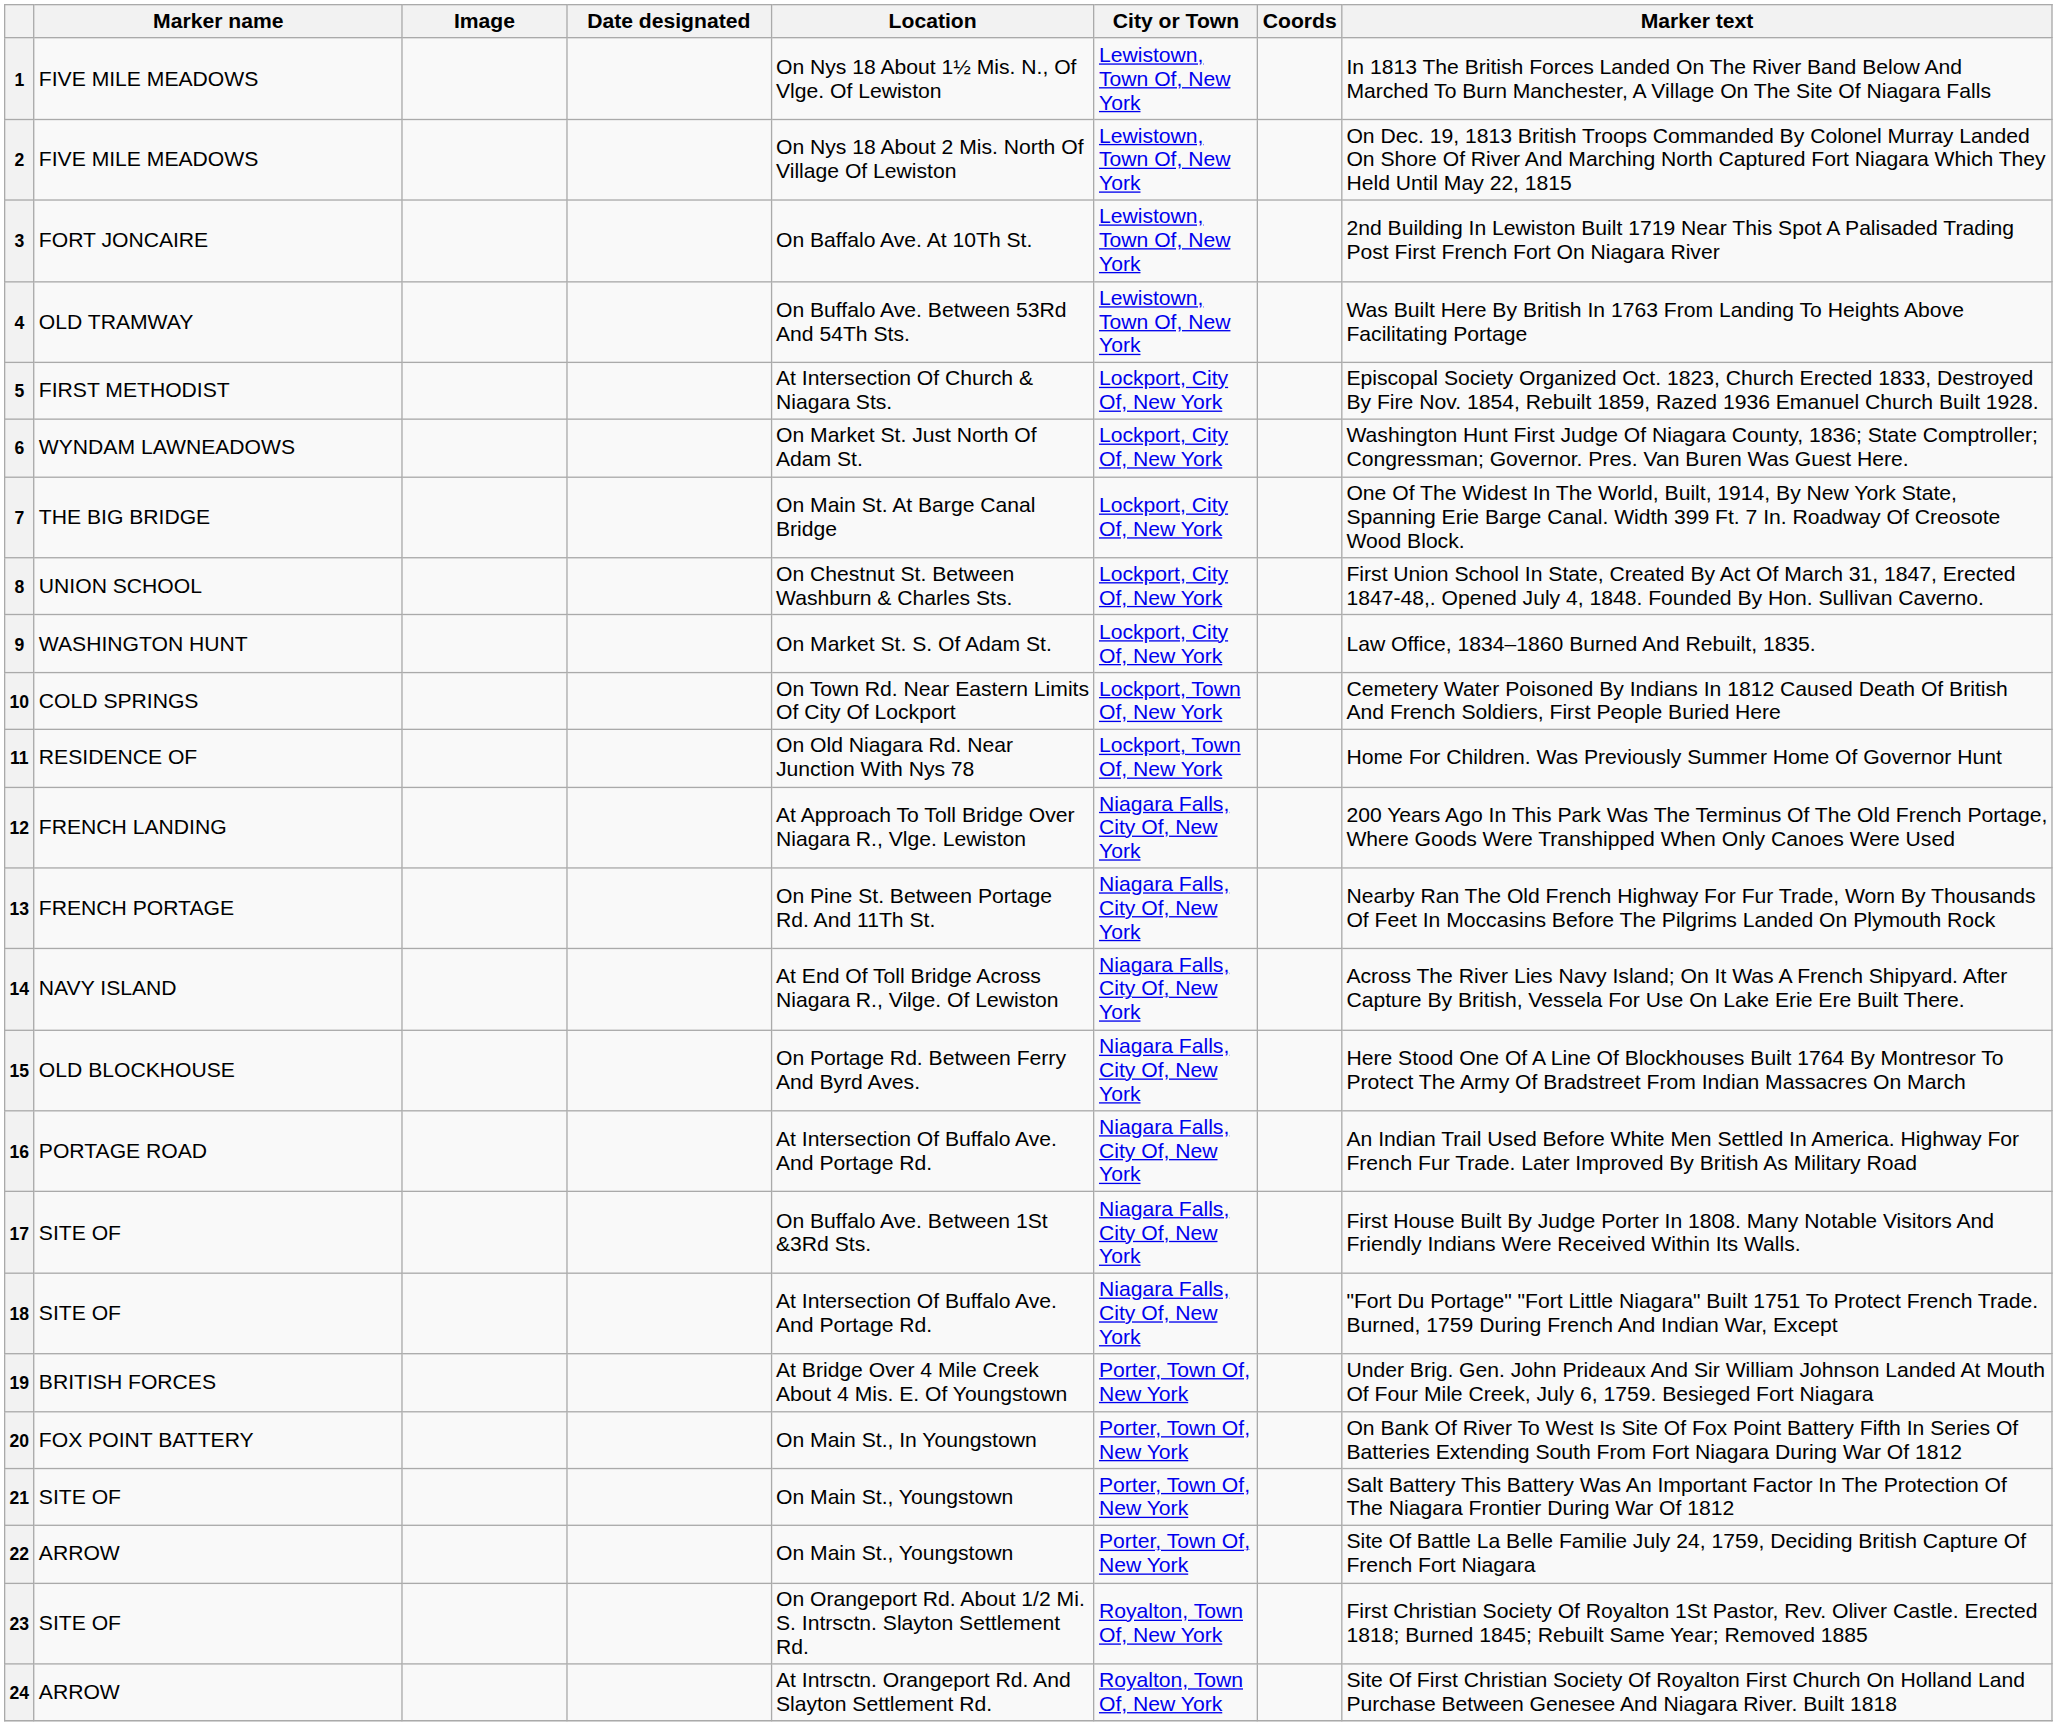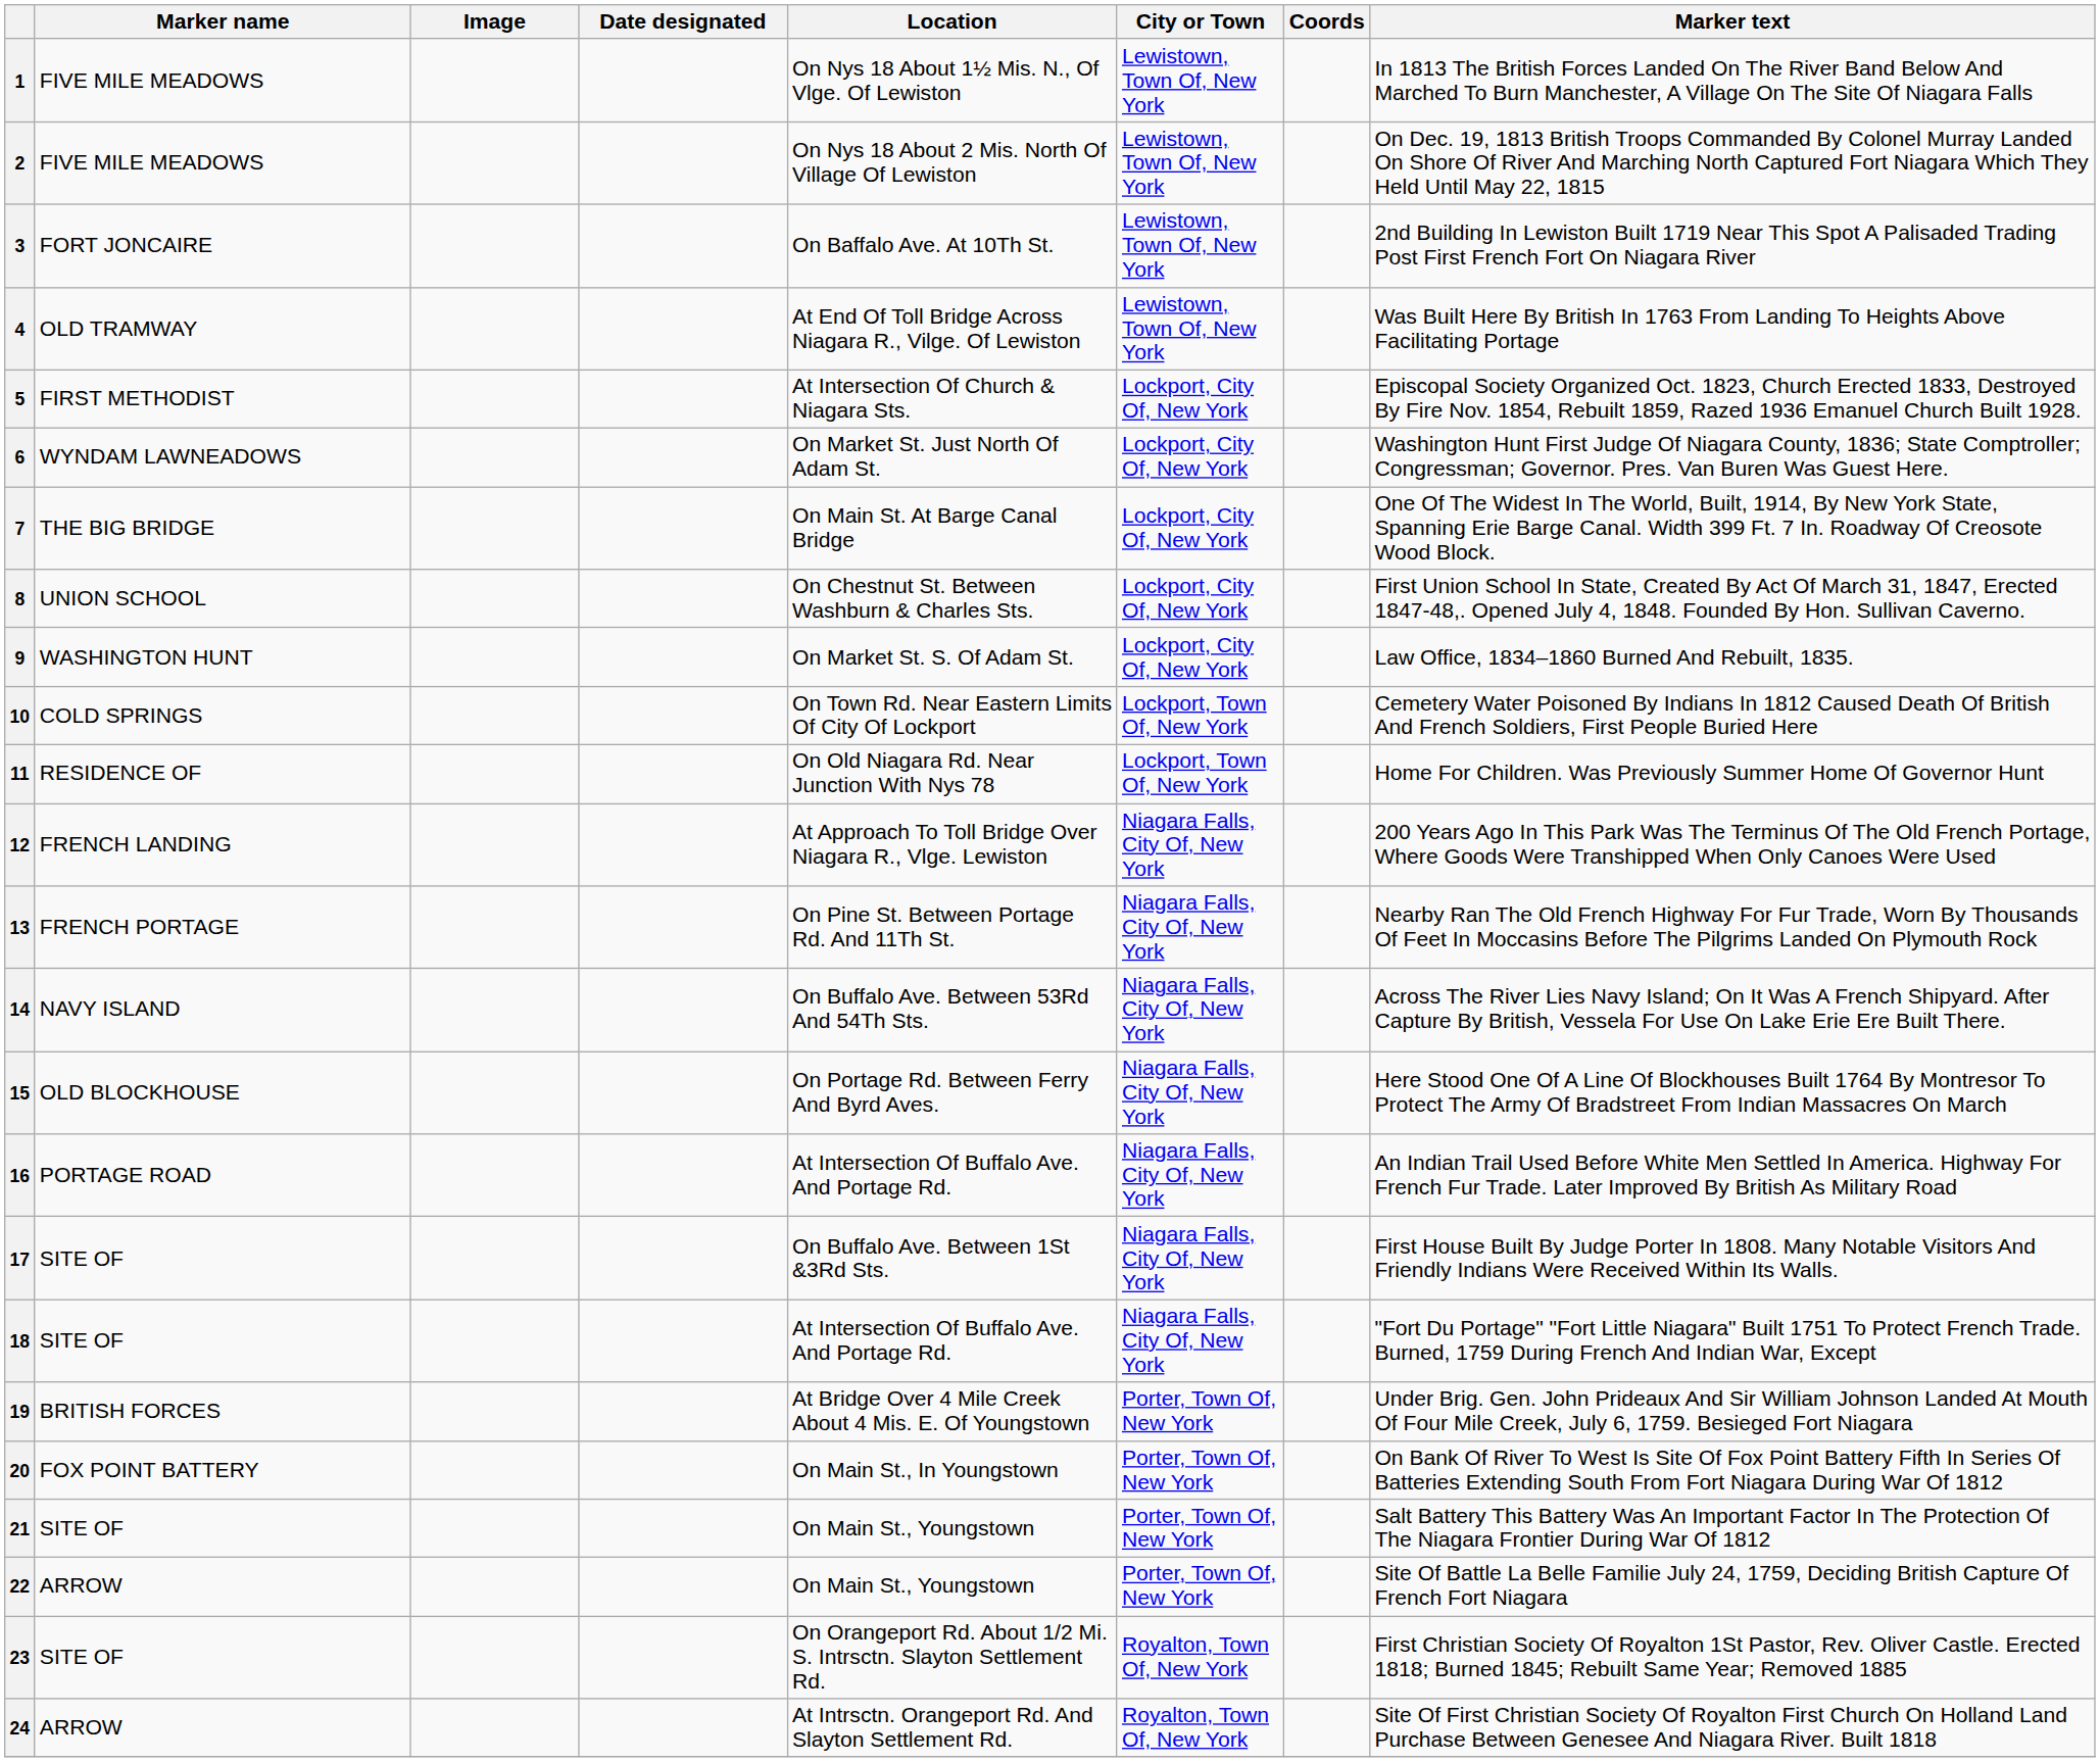 <table class="wikitable sortable" style="width:98%">
 <tr>
 <th></th>
 <th width = 18% ><strong>Marker name</strong></th>
 <th width = 8% class="unsortable" ><strong>Image</strong></th>
 <th width = 10% ><strong>Date designated</strong></th>
 <th><strong>Location</strong></th>
 <th width = 8% ><strong>City or Town</strong></th>
 <th><strong>Coords</strong></th>
 <th class="unsortable" ><strong>Marker text</strong></th>
 </tr>
 <tr ->
 <th><small>1</small></th>
 <td>FIVE MILE MEADOWS</td>
 <td></td>
 <td></td>
 <td>On Nys 18 About 1½ Mis. N., Of Vlge. Of Lewiston</td>
 <td><a href='#'>Lewistown, Town Of, New York</a></td>
 <td></td>
 <td>In 1813 The British Forces Landed On The River Band Below And Marched To Burn Manchester, A Village On The Site Of Niagara Falls</td>
 </tr>
 <tr ->
 <th><small>2</small></th>
 <td>FIVE MILE MEADOWS</td>
 <td></td>
 <td></td>
 <td>On Nys 18 About 2 Mis. North Of Village Of Lewiston</td>
 <td><a href='#'>Lewistown, Town Of, New York</a></td>
 <td></td>
 <td>On Dec. 19, 1813 British Troops Commanded By Colonel Murray Landed On Shore Of River And Marching North Captured Fort Niagara Which They Held Until May 22, 1815</td>
 </tr>
 <tr ->
 <th><small>3</small></th>
 <td>FORT JONCAIRE</td>
 <td></td>
 <td></td>
 <td>On Baffalo Ave. At 10Th St.</td>
 <td><a href='#'>Lewistown, Town Of, New York</a></td>
 <td></td>
 <td>2nd Building In Lewiston Built 1719 Near This Spot A Palisaded Trading Post First French Fort On Niagara River</td>
 </tr>
 <tr ->
 <th><small>4</small></th>
 <td>OLD TRAMWAY</td>
 <td></td>
 <td></td>
-<td>On Buffalo Ave. Between 53Rd And 54Th Sts.</td>
+<td>At End Of Toll Bridge Across Niagara R., Vilge. Of Lewiston</td>
 <td><a href='#'>Lewistown, Town Of, New York</a></td>
 <td></td>
 <td>Was Built Here By British In 1763 From Landing To Heights Above Facilitating Portage</td>
 </tr>
 <tr ->
 <th><small>5</small></th>
 <td>FIRST METHODIST</td>
 <td></td>
 <td></td>
 <td>At Intersection Of Church & Niagara Sts.</td>
 <td><a href='#'>Lockport, City Of, New York</a></td>
 <td></td>
 <td>Episcopal Society Organized Oct. 1823, Church Erected 1833, Destroyed By Fire Nov. 1854, Rebuilt 1859, Razed 1936 Emanuel Church Built 1928.</td>
 </tr>
 <tr ->
 <th><small>6</small></th>
 <td>WYNDAM LAWNEADOWS</td>
 <td></td>
 <td></td>
 <td>On Market St. Just North Of Adam St.</td>
 <td><a href='#'>Lockport, City Of, New York</a></td>
 <td></td>
 <td>Washington Hunt First Judge Of Niagara County, 1836; State Comptroller; Congressman; Governor. Pres. Van Buren Was Guest Here.</td>
 </tr>
 <tr ->
 <th><small>7</small></th>
 <td>THE BIG BRIDGE</td>
 <td></td>
 <td></td>
 <td>On Main St. At Barge Canal Bridge</td>
 <td><a href='#'>Lockport, City Of, New York</a></td>
 <td></td>
 <td>One Of The Widest In The World, Built, 1914, By New York State, Spanning Erie Barge Canal. Width 399 Ft. 7 In. Roadway Of Creosote Wood Block.</td>
 </tr>
 <tr ->
 <th><small>8</small></th>
 <td>UNION SCHOOL</td>
 <td></td>
 <td></td>
 <td>On Chestnut St. Between Washburn & Charles Sts.</td>
 <td><a href='#'>Lockport, City Of, New York</a></td>
 <td></td>
 <td>First Union School In State, Created By Act Of March 31, 1847, Erected 1847-48,. Opened July 4, 1848. Founded By Hon. Sullivan Caverno.</td>
 </tr>
 <tr ->
 <th><small>9</small></th>
 <td>WASHINGTON HUNT</td>
 <td></td>
 <td></td>
 <td>On Market St. S. Of Adam St.</td>
 <td><a href='#'>Lockport, City Of, New York</a></td>
 <td></td>
 <td>Law Office, 1834–1860 Burned And Rebuilt, 1835.</td>
 </tr>
 <tr ->
 <th><small>10</small></th>
 <td>COLD SPRINGS</td>
 <td></td>
 <td></td>
 <td>On Town Rd. Near Eastern Limits Of City Of Lockport</td>
 <td><a href='#'>Lockport, Town Of, New York</a></td>
 <td></td>
 <td>Cemetery Water Poisoned By Indians In 1812 Caused Death Of British And French Soldiers, First People Buried Here</td>
 </tr>
 <tr ->
 <th><small>11</small></th>
 <td>RESIDENCE OF</td>
 <td></td>
 <td></td>
 <td>On Old Niagara Rd. Near Junction With Nys 78</td>
 <td><a href='#'>Lockport, Town Of, New York</a></td>
 <td></td>
 <td>Home For Children. Was Previously Summer Home Of Governor Hunt</td>
 </tr>
 <tr ->
 <th><small>12</small></th>
 <td>FRENCH LANDING</td>
 <td></td>
 <td></td>
 <td>At Approach To Toll Bridge Over Niagara R., Vlge. Lewiston</td>
 <td><a href='#'>Niagara Falls, City Of, New York</a></td>
 <td></td>
 <td>200 Years Ago In This Park Was The Terminus Of The Old French Portage, Where Goods Were Transhipped When Only Canoes Were Used</td>
 </tr>
 <tr ->
 <th><small>13</small></th>
 <td>FRENCH PORTAGE</td>
 <td></td>
 <td></td>
 <td>On Pine St. Between Portage Rd. And 11Th St.</td>
 <td><a href='#'>Niagara Falls, City Of, New York</a></td>
 <td></td>
 <td>Nearby Ran The Old French Highway For Fur Trade, Worn By Thousands Of Feet In Moccasins Before The Pilgrims Landed On Plymouth Rock</td>
 </tr>
 <tr ->
 <th><small>14</small></th>
 <td>NAVY ISLAND</td>
 <td></td>
 <td></td>
-<td>At End Of Toll Bridge Across Niagara R., Vilge. Of Lewiston</td>
+<td>On Buffalo Ave. Between 53Rd And 54Th Sts.</td>
 <td><a href='#'>Niagara Falls, City Of, New York</a></td>
 <td></td>
 <td>Across The River Lies Navy Island; On It Was A French Shipyard. After Capture By British, Vessela For Use On Lake Erie Ere Built There.</td>
 </tr>
 <tr ->
 <th><small>15</small></th>
 <td>OLD BLOCKHOUSE</td>
 <td></td>
 <td></td>
 <td>On Portage Rd. Between Ferry And Byrd Aves.</td>
 <td><a href='#'>Niagara Falls, City Of, New York</a></td>
 <td></td>
 <td>Here Stood One Of A Line Of Blockhouses Built 1764 By Montresor To Protect The Army Of Bradstreet From Indian Massacres On March</td>
 </tr>
 <tr ->
 <th><small>16</small></th>
 <td>PORTAGE ROAD</td>
 <td></td>
 <td></td>
 <td>At Intersection Of Buffalo Ave. And Portage Rd.</td>
 <td><a href='#'>Niagara Falls, City Of, New York</a></td>
 <td></td>
 <td>An Indian Trail Used Before White Men Settled In America. Highway For French Fur Trade. Later Improved By British As Military Road</td>
 </tr>
 <tr ->
 <th><small>17</small></th>
 <td>SITE OF</td>
 <td></td>
 <td></td>
 <td>On Buffalo Ave. Between 1St &3Rd Sts.</td>
 <td><a href='#'>Niagara Falls, City Of, New York</a></td>
 <td></td>
 <td>First House Built By Judge Porter In 1808. Many Notable Visitors And Friendly Indians Were Received Within Its Walls.</td>
 </tr>
 <tr ->
 <th><small>18</small></th>
 <td>SITE OF</td>
 <td></td>
 <td></td>
 <td>At Intersection Of Buffalo Ave. And Portage Rd.</td>
 <td><a href='#'>Niagara Falls, City Of, New York</a></td>
 <td></td>
 <td>"Fort Du Portage" "Fort Little Niagara" Built 1751 To Protect French Trade. Burned, 1759 During French And Indian War, Except</td>
 </tr>
 <tr ->
 <th><small>19</small></th>
 <td>BRITISH FORCES</td>
 <td></td>
 <td></td>
 <td>At Bridge Over 4 Mile Creek About 4 Mis. E. Of Youngstown</td>
 <td><a href='#'>Porter, Town Of, New York</a></td>
 <td></td>
 <td>Under Brig. Gen. John Prideaux And Sir William Johnson Landed At Mouth Of Four Mile Creek, July 6, 1759. Besieged Fort Niagara</td>
 </tr>
 <tr ->
 <th><small>20</small></th>
 <td>FOX POINT BATTERY</td>
 <td></td>
 <td></td>
 <td>On Main St., In Youngstown</td>
 <td><a href='#'>Porter, Town Of, New York</a></td>
 <td></td>
 <td>On Bank Of River To West Is Site Of Fox Point Battery Fifth In Series Of Batteries Extending South From Fort Niagara During War Of 1812</td>
 </tr>
 <tr ->
 <th><small>21</small></th>
 <td>SITE OF</td>
 <td></td>
 <td></td>
 <td>On Main St., Youngstown</td>
 <td><a href='#'>Porter, Town Of, New York</a></td>
 <td></td>
 <td>Salt Battery This Battery Was An Important Factor In The Protection Of The Niagara Frontier During War Of 1812</td>
 </tr>
 <tr ->
 <th><small>22</small></th>
 <td>ARROW</td>
 <td></td>
 <td></td>
 <td>On Main St., Youngstown</td>
 <td><a href='#'>Porter, Town Of, New York</a></td>
 <td></td>
 <td>Site Of Battle La Belle Familie July 24, 1759, Deciding British Capture Of French Fort Niagara</td>
 </tr>
 <tr ->
 <th><small>23</small></th>
 <td>SITE OF</td>
 <td></td>
 <td></td>
 <td>On Orangeport Rd. About 1/2 Mi. S. Intrsctn. Slayton Settlement Rd.</td>
 <td><a href='#'>Royalton, Town Of, New York</a></td>
 <td></td>
 <td>First Christian Society Of Royalton 1St Pastor, Rev. Oliver Castle. Erected 1818; Burned 1845; Rebuilt Same Year; Removed 1885</td>
 </tr>
 <tr ->
 <th><small>24</small></th>
 <td>ARROW</td>
 <td></td>
 <td></td>
 <td>At Intrsctn. Orangeport Rd. And Slayton Settlement Rd.</td>
 <td><a href='#'>Royalton, Town Of, New York</a></td>
 <td></td>
 <td>Site Of First Christian Society Of Royalton First Church On Holland Land Purchase Between Genesee And Niagara River. Built 1818</td>
 </tr>
 <tr ->
 </tr>
 </table>
